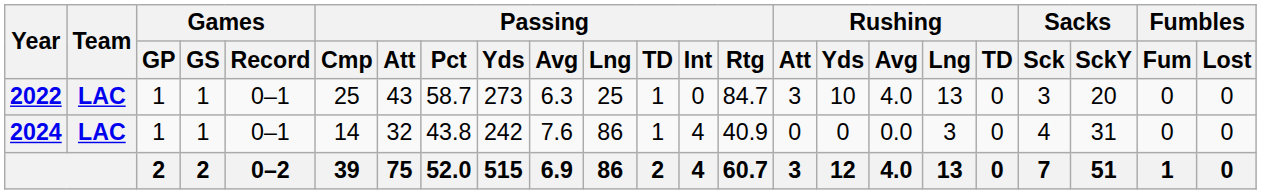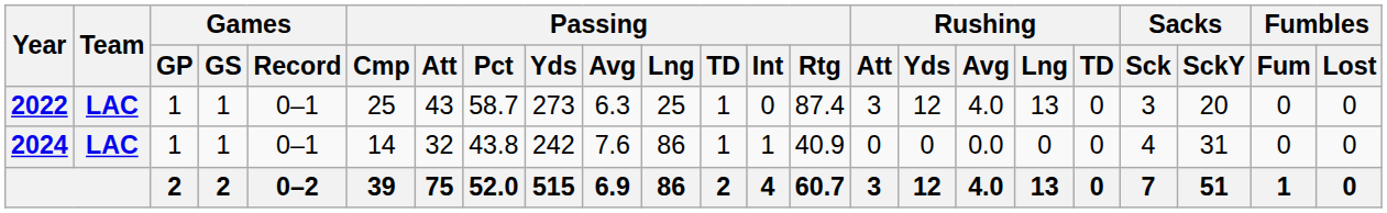 <table class="wikitable" style="text-align:center;">
 <tr>
 <th rowspan="2">Year</th>
 <th rowspan="2">Team</th>
 <th colspan="3">Games</th>
 <th colspan="9">Passing</th>
 <th colspan="5">Rushing</th>
 <th colspan="2">Sacks</th>
 <th colspan="2">Fumbles</th>
 </tr>
 <tr>
 <th>GP</th>
 <th>GS</th>
 <th>Record</th>
 <th>Cmp</th>
 <th>Att</th>
 <th>Pct</th>
 <th>Yds</th>
 <th>Avg</th>
 <th>Lng</th>
 <th>TD</th>
 <th>Int</th>
 <th>Rtg</th>
 <th>Att</th>
 <th>Yds</th>
 <th>Avg</th>
 <th>Lng</th>
 <th>TD</th>
 <th>Sck</th>
 <th>SckY</th>
 <th>Fum</th>
 <th>Lost</th>
 </tr>
 <tr>
 <th><a href='#'>2022</a></th>
 <th><a href='#'>LAC</a></th>
 <td>1</td>
 <td>1</td>
 <td>0–1</td>
 <td>25</td>
 <td>43</td>
 <td>58.7</td>
 <td>273</td>
 <td>6.3</td>
 <td>25</td>
 <td>1</td>
 <td>0</td>
-<td>84.7</td>
+<td>87.4</td>
 <td>3</td>
-<td>10</td>
+<td>12</td>
 <td>4.0</td>
 <td>13</td>
 <td>0</td>
 <td>3</td>
 <td>20</td>
 <td>0</td>
 <td>0</td>
 </tr>
 <tr>
 <th><a href='#'>2024</a></th>
 <th><a href='#'>LAC</a></th>
 <td>1</td>
 <td>1</td>
 <td>0–1</td>
 <td>14</td>
 <td>32</td>
 <td>43.8</td>
 <td>242</td>
 <td>7.6</td>
 <td>86</td>
 <td>1</td>
-<td>4</td>
+<td>1</td>
 <td>40.9</td>
 <td>0</td>
 <td>0</td>
 <td>0.0</td>
-<td>3</td>
+<td>0</td>
 <td>0</td>
 <td>4</td>
 <td>31</td>
 <td>0</td>
 <td>0</td>
 </tr>
 <tr>
 <th colspan="2"></th>
 <th>2</th>
 <th>2</th>
 <th>0–2</th>
 <th>39</th>
 <th>75</th>
 <th>52.0</th>
 <th>515</th>
 <th>6.9</th>
 <th>86</th>
 <th>2</th>
 <th>4</th>
 <th>60.7</th>
 <th>3</th>
 <th>12</th>
 <th>4.0</th>
 <th>13</th>
 <th>0</th>
 <th>7</th>
 <th>51</th>
 <th>1</th>
 <th>0</th>
 </tr>
 </table>
